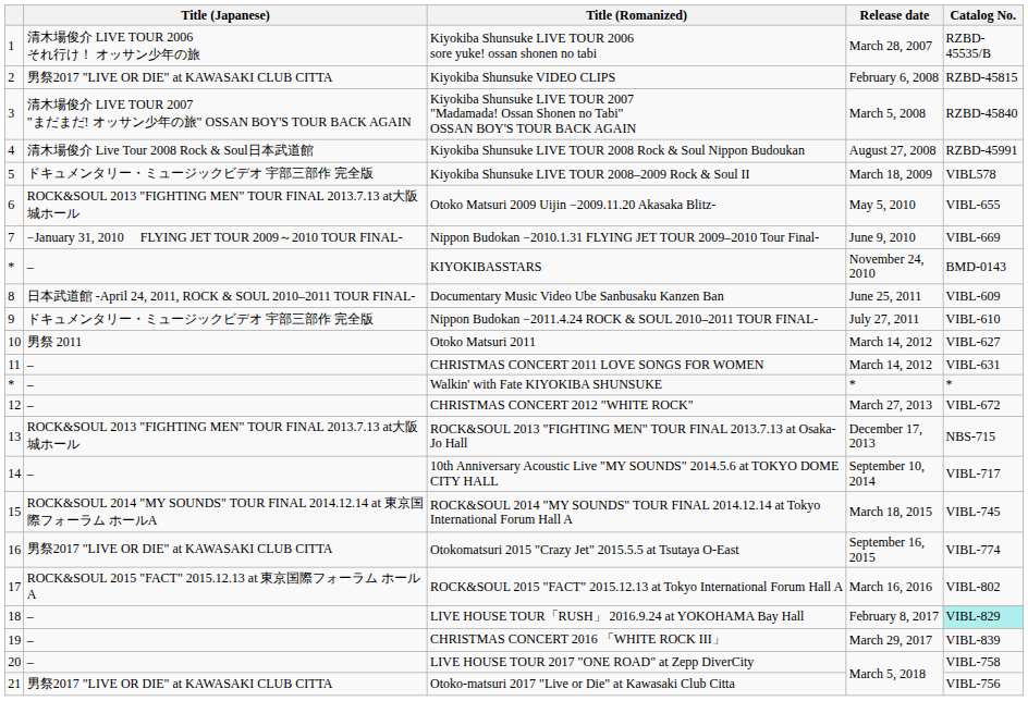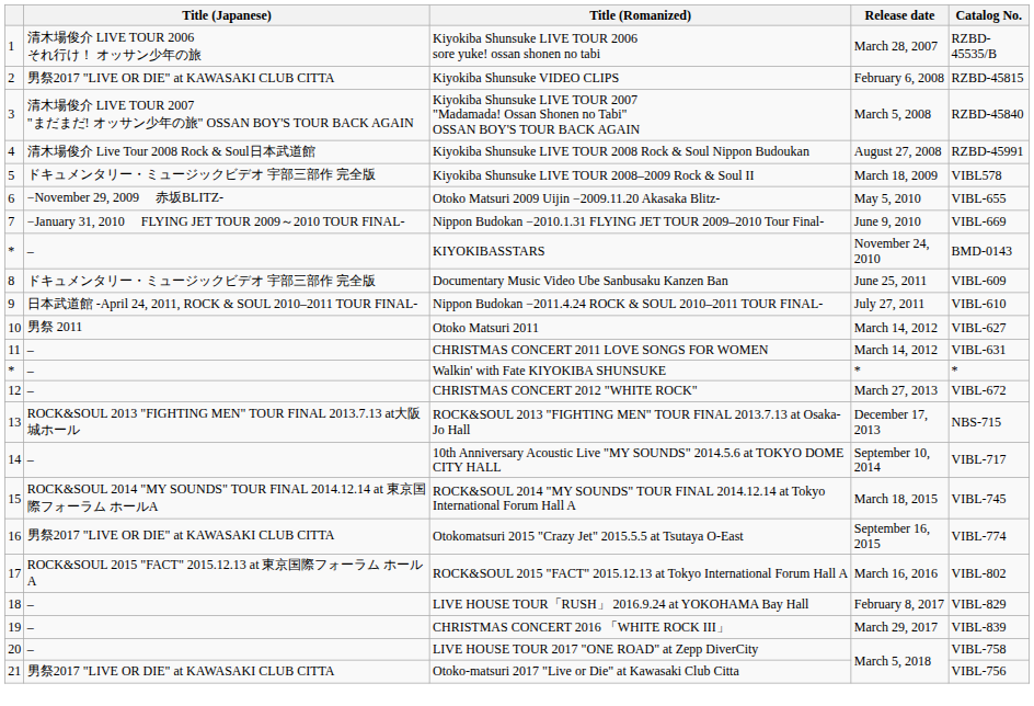 <table class="wikitable">
 <tr>
 <th> </th>
 <th>Title (Japanese)</th>
 <th>Title (Romanized)</th>
 <th>Release date</th>
 <th>Catalog No.</th>
 </tr>
 <tr>
 <td>1</td>
 <td>清木場俊介 LIVE TOUR 2006<br> それ行け！ オッサン少年の旅</td>
 <td>Kiyokiba Shunsuke LIVE TOUR 2006<br>sore yuke! ossan shonen no tabi</td>
 <td>March 28, 2007</td>
 <td>RZBD-45535/B</td>
 </tr>
 <tr>
 <td>2</td>
 <td>男祭2017 "LIVE OR DIE" at KAWASAKI CLUB CITTA</td>
 <td>Kiyokiba Shunsuke VIDEO CLIPS<br></td>
 <td>February 6, 2008</td>
 <td>RZBD-45815</td>
 </tr>
 <tr>
 <td>3</td>
 <td>清木場俊介 LIVE TOUR 2007<br> "まだまだ! オッサン少年の旅" OSSAN BOY'S TOUR BACK AGAIN</td>
 <td>Kiyokiba Shunsuke LIVE TOUR 2007<br>"Madamada! Ossan Shonen no Tabi"<br>OSSAN BOY'S TOUR BACK AGAIN</td>
 <td>March 5, 2008</td>
 <td>RZBD-45840</td>
 </tr>
 <tr>
 <td>4</td>
 <td>清木場俊介 Live Tour 2008 Rock & Soul日本武道館</td>
 <td>Kiyokiba Shunsuke LIVE TOUR 2008 Rock & Soul Nippon Budoukan</td>
 <td>August 27, 2008</td>
 <td>RZBD-45991</td>
 </tr>
 <tr>
 <td>5</td>
 <td>ドキュメンタリー・ミュージックビデオ 宇部三部作 完全版</td>
 <td>Kiyokiba Shunsuke LIVE TOUR 2008–2009 Rock & Soul II</td>
 <td>March 18, 2009</td>
 <td>VIBL578</td>
 </tr>
 <tr>
 <td>6</td>
-<td>ROCK&SOUL 2013 "FIGHTING MEN" TOUR FINAL 2013.7.13 at大阪城ホール</td>
+<td>−November 29, 2009 　赤坂BLITZ-</td>
 <td>Otoko Matsuri 2009 Uijin −2009.11.20 Akasaka Blitz-</td>
 <td>May 5, 2010</td>
 <td>VIBL-655</td>
 </tr>
 <tr>
 <td>7</td>
 <td>−January 31, 2010 　FLYING JET TOUR 2009～2010 TOUR FINAL-</td>
 <td>Nippon Budokan −2010.1.31 FLYING JET TOUR 2009–2010 Tour Final-</td>
 <td>June 9, 2010</td>
 <td>VIBL-669</td>
 </tr>
 <tr>
 <td>*</td>
 <td>–</td>
 <td>KIYOKIBASSTARS</td>
 <td>November 24, 2010</td>
 <td>BMD-0143</td>
 </tr>
 <tr>
 <td>8</td>
-<td>日本武道館 -April 24, 2011, ROCK & SOUL 2010–2011 TOUR FINAL-</td>
+<td>ドキュメンタリー・ミュージックビデオ 宇部三部作 完全版</td>
 <td>Documentary Music Video Ube Sanbusaku Kanzen Ban</td>
 <td>June 25, 2011</td>
 <td>VIBL-609</td>
 </tr>
 <tr>
 <td>9</td>
-<td>ドキュメンタリー・ミュージックビデオ 宇部三部作 完全版</td>
+<td>日本武道館 -April 24, 2011, ROCK & SOUL 2010–2011 TOUR FINAL-</td>
 <td>Nippon Budokan −2011.4.24 ROCK & SOUL 2010–2011 TOUR FINAL-</td>
 <td>July 27, 2011</td>
 <td>VIBL-610</td>
 </tr>
 <tr>
 <td>10</td>
 <td>男祭 2011</td>
 <td>Otoko Matsuri 2011</td>
 <td>March 14, 2012</td>
 <td>VIBL-627</td>
 </tr>
 <tr>
 <td>11</td>
 <td>–</td>
 <td>CHRISTMAS CONCERT 2011 LOVE SONGS FOR WOMEN</td>
 <td>March 14, 2012</td>
 <td>VIBL-631</td>
 </tr>
 <tr>
 <td>*</td>
 <td>–</td>
 <td>Walkin' with Fate KIYOKIBA SHUNSUKE</td>
 <td>*</td>
 <td>*</td>
 </tr>
 <tr>
 <td>12</td>
 <td>–</td>
 <td>CHRISTMAS CONCERT 2012 "WHITE ROCK"</td>
 <td>March 27, 2013</td>
 <td>VIBL-672</td>
 </tr>
 <tr>
 <td>13</td>
 <td>ROCK&SOUL 2013 "FIGHTING MEN" TOUR FINAL 2013.7.13 at大阪城ホール</td>
 <td>ROCK&SOUL 2013 "FIGHTING MEN" TOUR FINAL 2013.7.13 at Osaka-Jo Hall</td>
 <td>December 17, 2013</td>
 <td>NBS-715</td>
 </tr>
 <tr>
 <td>14</td>
 <td>–</td>
 <td>10th Anniversary Acoustic Live "MY SOUNDS" 2014.5.6 at TOKYO DOME CITY HALL</td>
 <td>September 10, 2014</td>
 <td>VIBL-717</td>
 </tr>
 <tr>
 <td>15</td>
 <td>ROCK&SOUL 2014 "MY SOUNDS" TOUR FINAL 2014.12.14 at 東京国際フォーラム ホールA</td>
 <td>ROCK&SOUL 2014 "MY SOUNDS" TOUR FINAL 2014.12.14 at Tokyo International Forum Hall A</td>
 <td>March 18, 2015</td>
 <td>VIBL-745</td>
 </tr>
 <tr>
 <td>16</td>
 <td>男祭2017 "LIVE OR DIE" at KAWASAKI CLUB CITTA</td>
 <td>Otokomatsuri 2015 "Crazy Jet" 2015.5.5 at Tsutaya O-East</td>
 <td>September 16, 2015</td>
 <td>VIBL-774</td>
 </tr>
 <tr>
 <td>17</td>
 <td>ROCK&SOUL 2015 "FACT" 2015.12.13 at 東京国際フォーラム ホールA</td>
 <td>ROCK&SOUL 2015 "FACT" 2015.12.13 at Tokyo International Forum Hall A</td>
 <td>March 16, 2016</td>
 <td>VIBL-802</td>
 </tr>
 <tr>
 <td>18</td>
 <td>–</td>
 <td>LIVE HOUSE TOUR「RUSH」 2016.9.24 at YOKOHAMA Bay Hall</td>
 <td>February 8, 2017</td>
-<td style="background: paleturquoise;">VIBL-829</td>
+<td>VIBL-829</td>
 </tr>
 <tr>
 <td>19</td>
 <td>–</td>
 <td>CHRISTMAS CONCERT 2016 「WHITE ROCK III」</td>
 <td>March 29, 2017</td>
 <td>VIBL-839</td>
 </tr>
 <tr>
 <td>20</td>
 <td>–</td>
 <td>LIVE HOUSE TOUR 2017 "ONE ROAD" at Zepp DiverCity</td>
 <td rowspan="2">March 5, 2018</td>
 <td>VIBL-758</td>
 </tr>
 <tr>
 <td>21</td>
 <td>男祭2017 "LIVE OR DIE" at KAWASAKI CLUB CITTA</td>
 <td>Otoko-matsuri 2017 "Live or Die" at Kawasaki Club Citta</td>
 <td>VIBL-756</td>
 </tr>
 </table>
